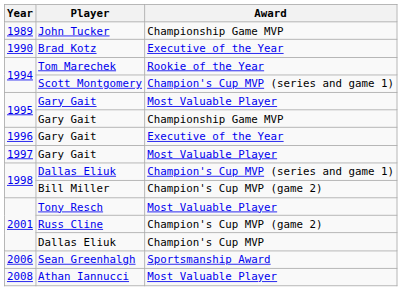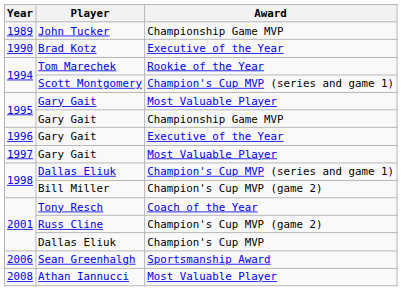 <table class="wikitable">
 <tr>
 <th>Year</th>
 <th>Player</th>
 <th>Award</th>
 </tr>
 <tr>
 <td><a href='#'>1989</a></td>
 <td><a href='#'>John Tucker</a></td>
 <td>Championship Game MVP</td>
 </tr>
 <tr>
 <td><a href='#'>1990</a></td>
 <td><a href='#'>Brad Kotz</a></td>
 <td><a href='#'>Executive of the Year</a></td>
 </tr>
 <tr>
 <td rowspan="2"><a href='#'>1994</a></td>
 <td><a href='#'>Tom Marechek</a></td>
 <td><a href='#'>Rookie of the Year</a></td>
 </tr>
 <tr>
 <td><a href='#'>Scott Montgomery</a></td>
 <td><a href='#'>Champion's Cup MVP</a> (series and game 1)</td>
 </tr>
 <tr>
 <td rowspan="2"><a href='#'>1995</a></td>
 <td><a href='#'>Gary Gait</a></td>
 <td><a href='#'>Most Valuable Player</a></td>
 </tr>
 <tr>
 <td>Gary Gait</td>
 <td>Championship Game MVP</td>
 </tr>
 <tr>
 <td><a href='#'>1996</a></td>
 <td>Gary Gait</td>
 <td><a href='#'>Executive of the Year</a></td>
 </tr>
 <tr>
 <td><a href='#'>1997</a></td>
 <td>Gary Gait</td>
 <td><a href='#'>Most Valuable Player</a></td>
 </tr>
 <tr>
 <td rowspan="2"><a href='#'>1998</a></td>
 <td><a href='#'>Dallas Eliuk</a></td>
 <td><a href='#'>Champion's Cup MVP</a> (series and game 1)</td>
 </tr>
 <tr>
 <td>Bill Miller</td>
 <td>Champion's Cup MVP (game 2)</td>
 </tr>
 <tr>
 <td rowspan="3"><a href='#'>2001</a></td>
 <td><a href='#'>Tony Resch</a></td>
-<td><a href='#'>Most Valuable Player</a></td>
+<td><a href='#'>Coach of the Year</a></td>
 </tr>
 <tr>
 <td><a href='#'>Russ Cline</a></td>
 <td>Champion's Cup MVP (game 2)</td>
 </tr>
 <tr>
 <td>Dallas Eliuk</td>
 <td>Champion's Cup MVP</td>
 </tr>
 <tr>
 <td><a href='#'>2006</a></td>
 <td><a href='#'>Sean Greenhalgh</a></td>
 <td><a href='#'>Sportsmanship Award</a></td>
 </tr>
 <tr>
 <td><a href='#'>2008</a></td>
 <td><a href='#'>Athan Iannucci</a></td>
 <td><a href='#'>Most Valuable Player</a></td>
 </tr>
 </table>
